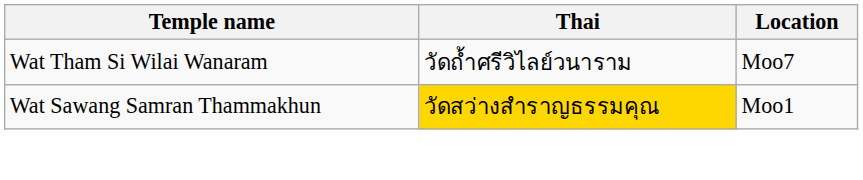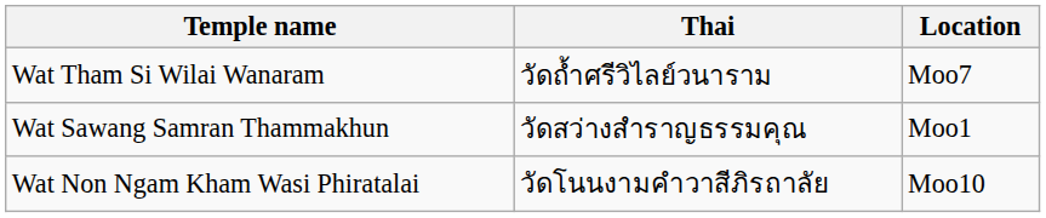 <table class="wikitable" style="width:70%;">
 <tr>
 <th>Temple name</th>
 <th>Thai</th>
 <th>Location</th>
 </tr>
 <tr>
 <td>Wat Tham Si Wilai Wanaram</td>
 <td>วัดถ้ำศรีวิไลย์วนาราม</td>
 <td>Moo7</td>
 </tr>
 <tr>
 <td>Wat Sawang Samran Thammakhun</td>
-<td style="background: gold;">วัดสว่างสำราญธรรมคุณ</td>
+<td>วัดสว่างสำราญธรรมคุณ</td>
 <td>Moo1</td>
 </tr>
+<tr>
+<td>Wat Non Ngam Kham Wasi Phiratalai</td>
+<td>วัดโนนงามคำวาสีภิรถาลัย</td>
+<td>Moo10</td>
+</tr>
 </table>
